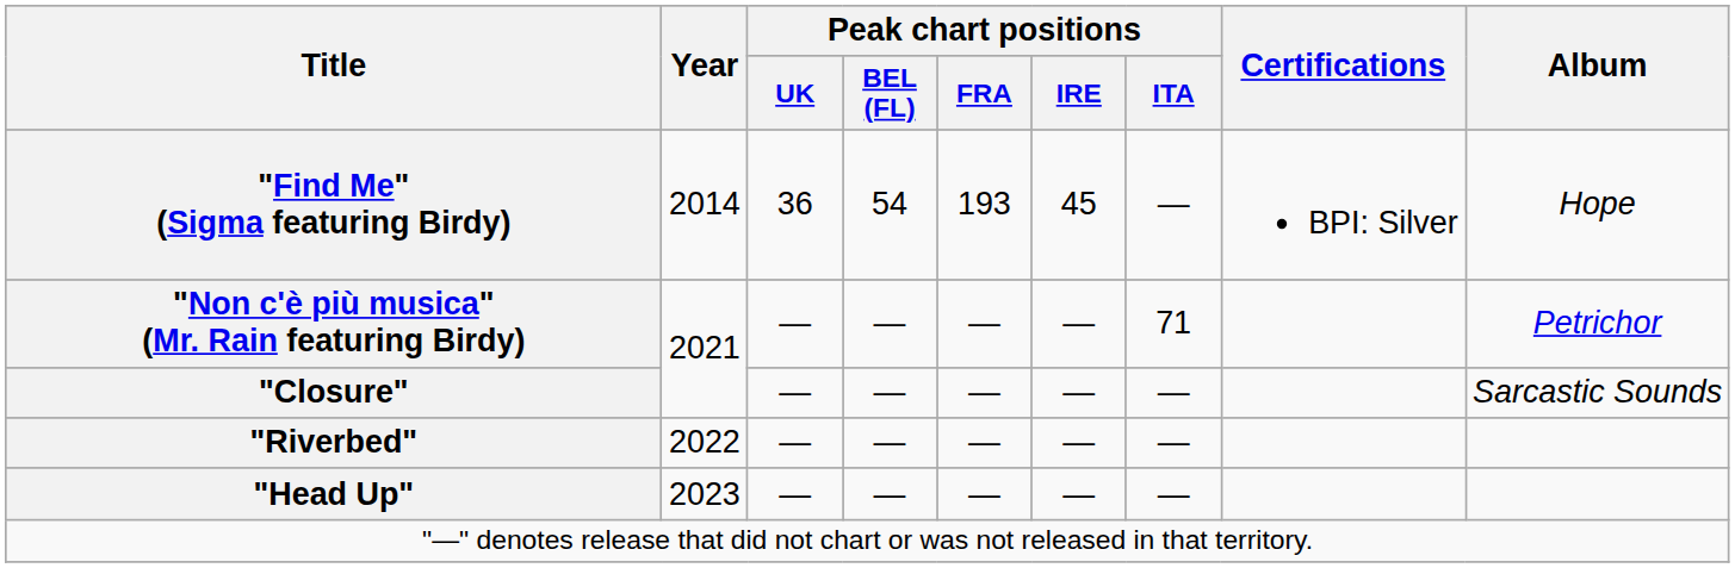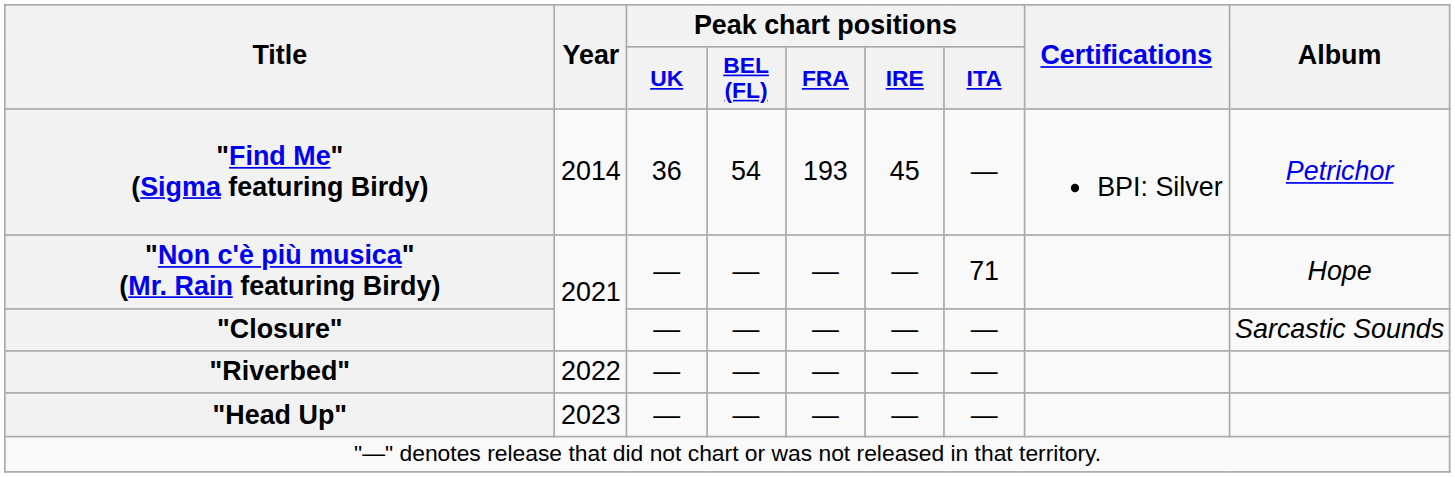 <table class="wikitable plainrowheaders" style="text-align:center;">
 <tr>
 <th scope="col" rowspan="2" style="width:20em;">Title</th>
 <th scope="col" rowspan="2" style="width:1em;">Year</th>
 <th scope="col" colspan="5">Peak chart positions</th>
 <th scope="col" rowspan="2"><a href='#'>Certifications</a></th>
 <th scope="col" rowspan="2">Album</th>
 </tr>
 <tr>
 <th scope="col" style="width:3em;font-size:85%;"><a href='#'>UK</a><br></th>
 <th scope="col" style="width:3em;font-size:85%;"><a href='#'>BEL (FL)</a><br></th>
 <th scope="col" style="width:3em;font-size:85%;"><a href='#'>FRA</a><br></th>
 <th scope="col" style="width:3em;font-size:85%;"><a href='#'>IRE</a><br></th>
 <th scope="col" style="width:3em;font-size:85%;"><a href='#'>ITA</a><br></th>
 </tr>
 <tr>
 <th scope="row">"<a href='#'>Find Me</a>"<br><span>(<a href='#'>Sigma</a> featuring Birdy)</span></th>
 <td>2014</td>
 <td>36<br></td>
 <td>54</td>
 <td>193</td>
 <td>45<br></td>
 <td>—</td>
 <td><br><ul><li>BPI: Silver</li></ul></td>
-<td><em>Hope</em></td>
+<td><em><a href='#'>Petrichor</a></em></td>
 </tr>
 <tr>
 <th scope="row">"<a href='#'>Non c'è più musica</a>"<br><span>(<a href='#'>Mr. Rain</a> featuring Birdy)</span></th>
 <td rowspan="2">2021</td>
 <td>—</td>
 <td>—</td>
 <td>—</td>
 <td>—</td>
 <td>71<br></td>
 <td></td>
-<td><em><a href='#'>Petrichor</a></em></td>
+<td><em>Hope</em></td>
 </tr>
 <tr>
 <th scope="row">"Closure"<br></th>
 <td>—</td>
 <td>—</td>
 <td>—</td>
 <td>—</td>
 <td>—</td>
 <td></td>
 <td><em>Sarcastic Sounds</em></td>
 </tr>
 <tr>
 <th scope="row">"Riverbed"<br></th>
 <td>2022</td>
 <td>—</td>
 <td>—</td>
 <td>—</td>
 <td>—</td>
 <td>—</td>
 <td></td>
 <td></td>
 </tr>
 <tr>
 <th scope="row">"Head Up"<br></th>
 <td>2023</td>
 <td>—</td>
 <td>—</td>
 <td>—</td>
 <td>—</td>
 <td>—</td>
 <td></td>
 <td></td>
 </tr>
 <tr>
 <td colspan="14" style="font-size:85%">"—" denotes release that did not chart or was not released in that territory.</td>
 </tr>
 </table>
